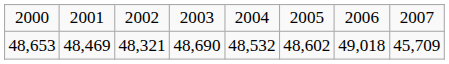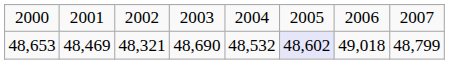 <table class="wikitable" style="text-align:center">
 <tr>
 <td>2000</td>
 <td>2001</td>
 <td>2002</td>
 <td>2003</td>
 <td>2004</td>
 <td>2005</td>
 <td>2006</td>
 <td>2007</td>
 </tr>
 <tr>
 <td>48,653</td>
 <td>48,469</td>
 <td>48,321</td>
 <td>48,690</td>
 <td>48,532</td>
-<td>48,602</td>
+<td style="background: lavender;">48,602</td>
 <td>49,018</td>
-<td>45,709</td>
+<td>48,799</td>
 </tr>
 </table>
